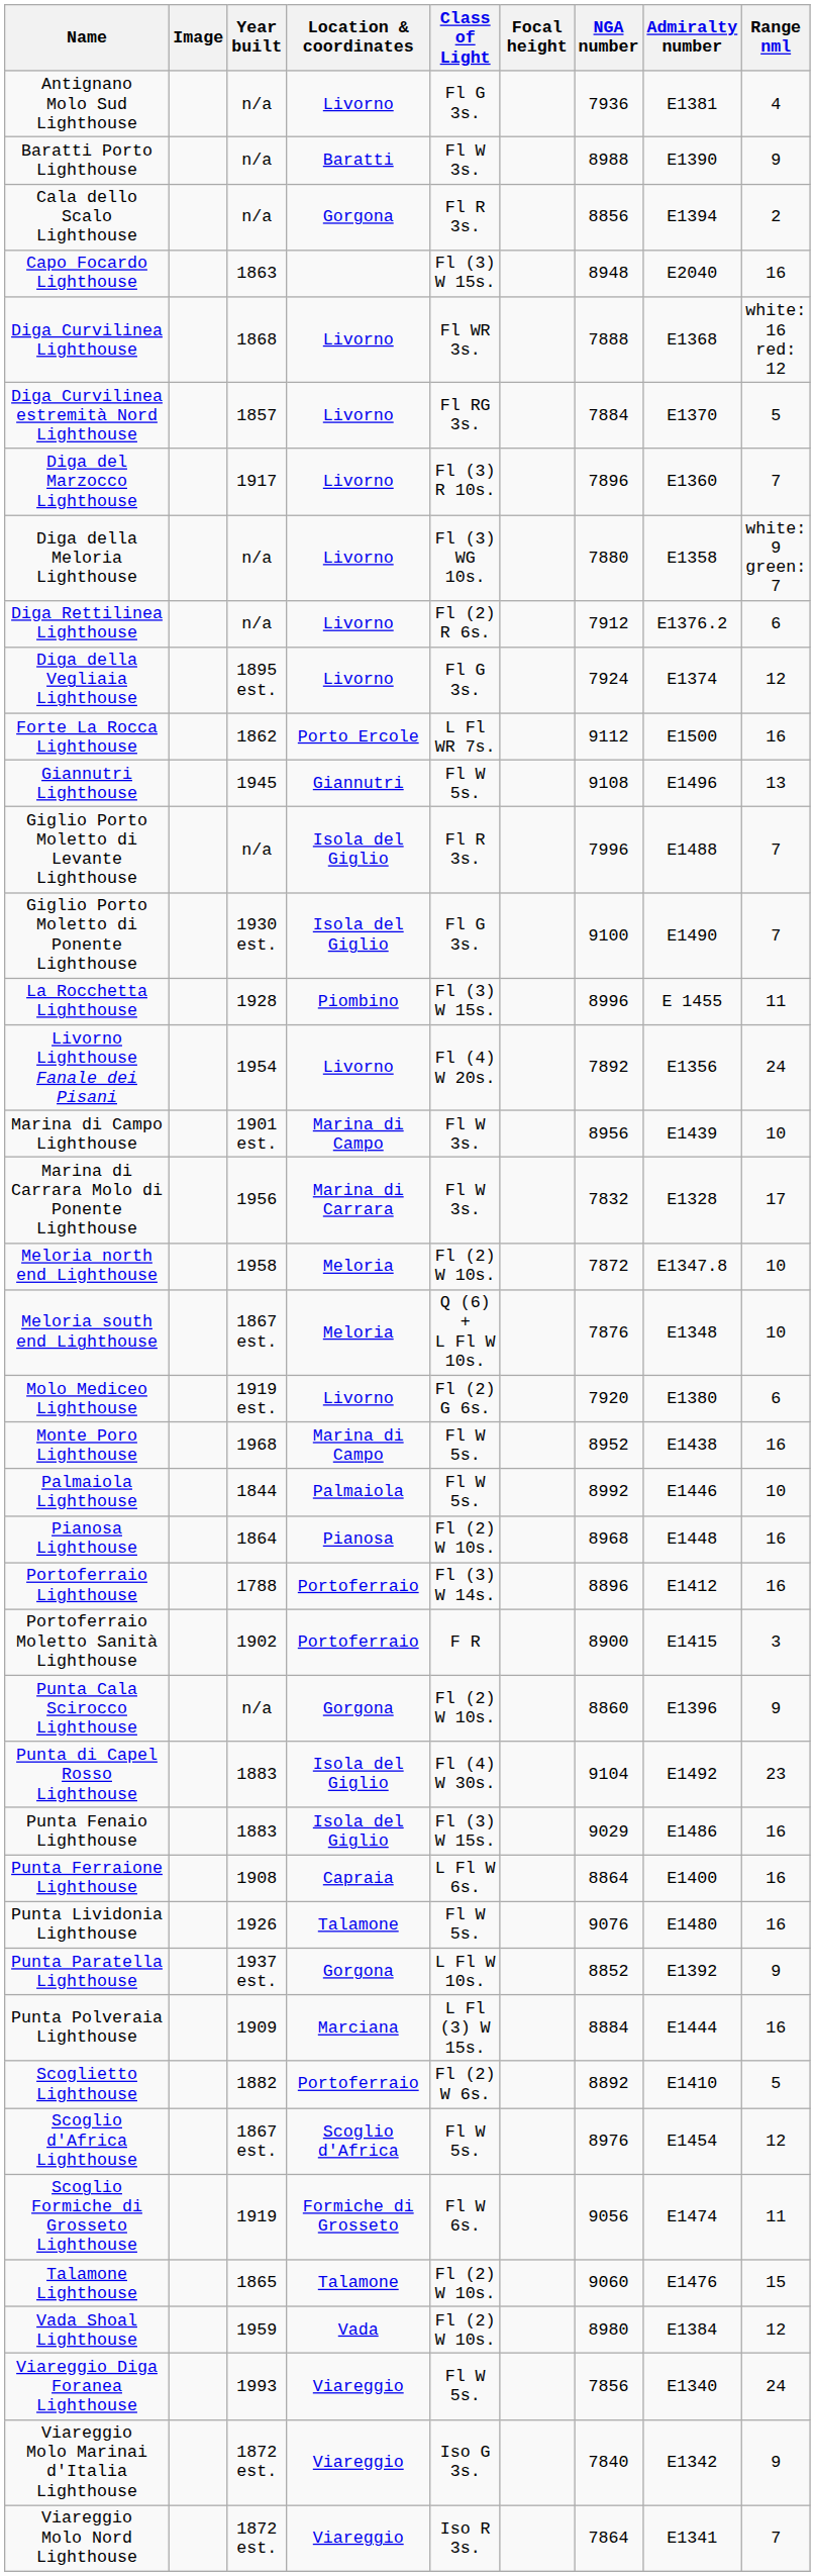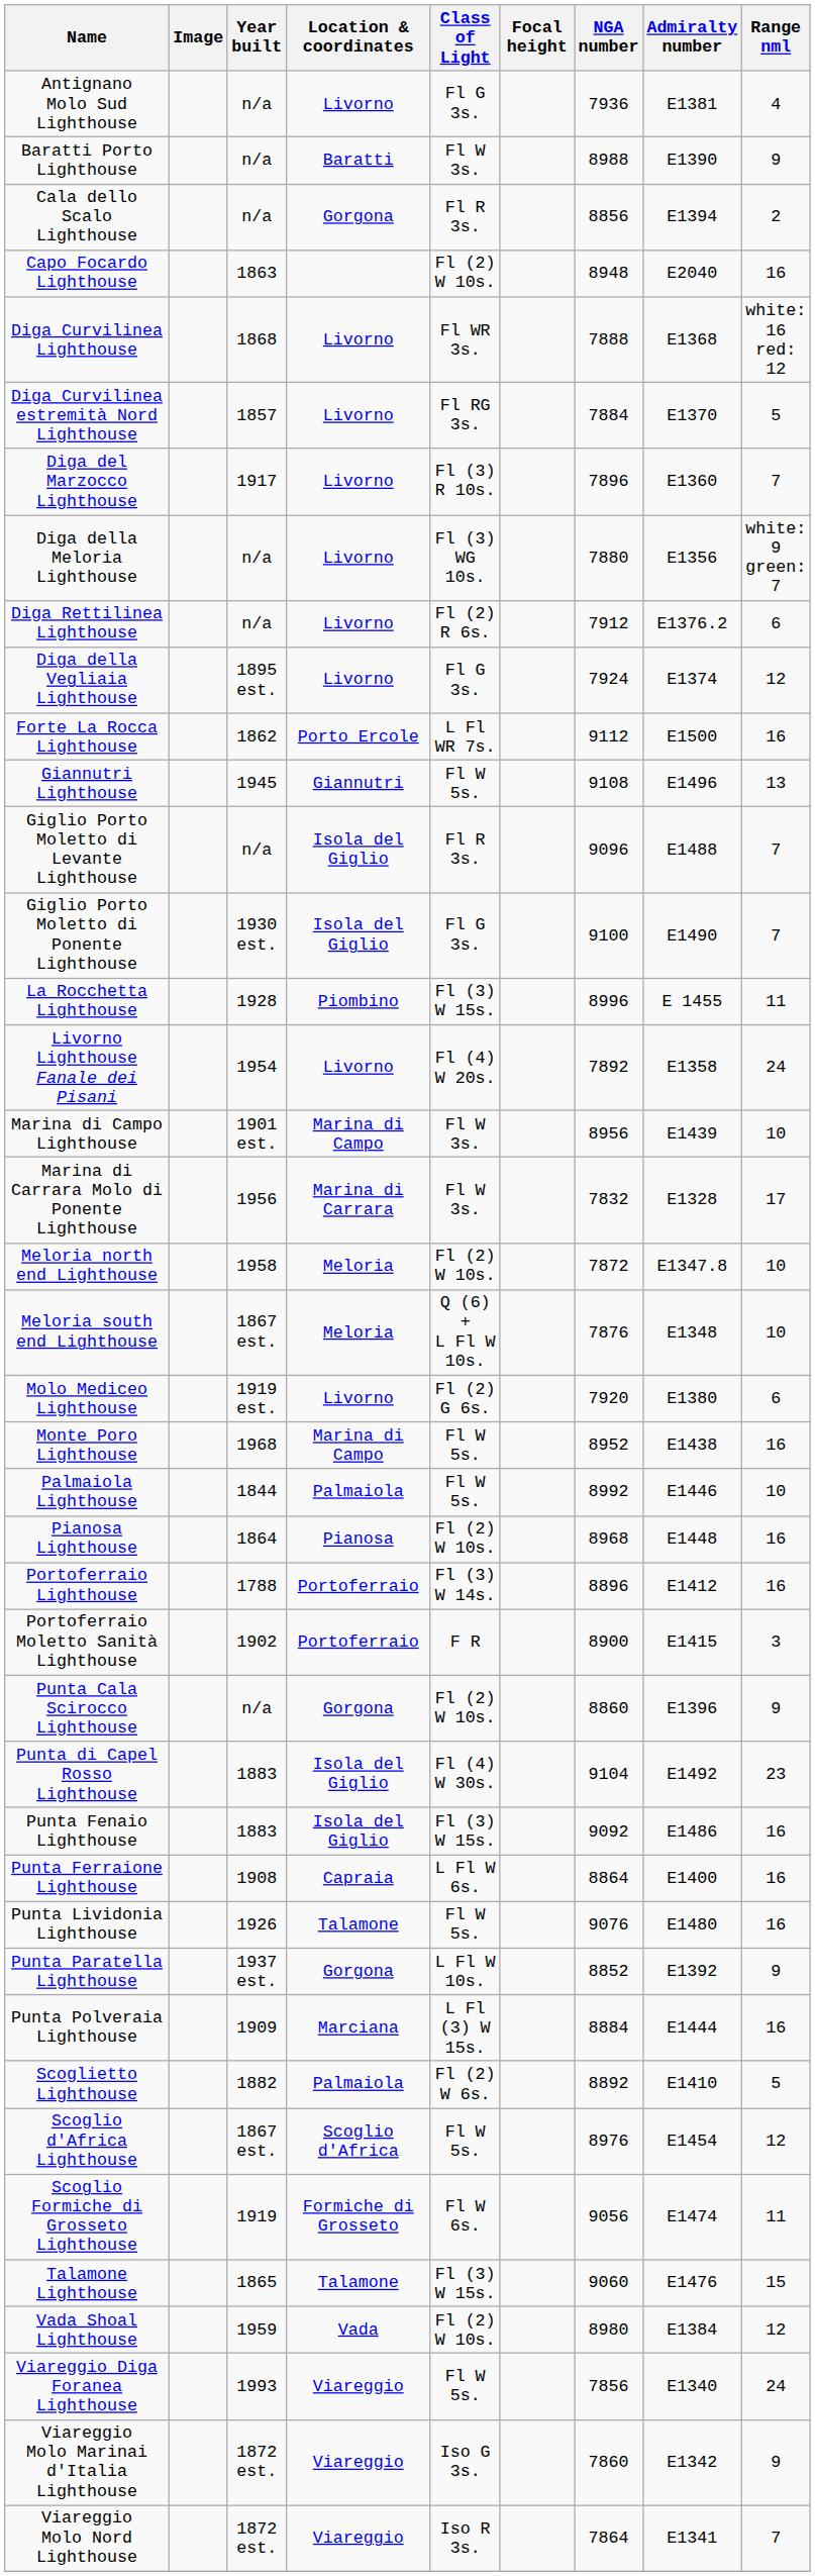 <table class="wikitable sortable" style="margin:auto;text-align:center">
 <tr>
 <th width="25%">Name</th>
 <th>Image</th>
 <th>Year<br>built</th>
 <th width="20%">Location &<br> coordinates</th>
 <th width="10%"><a href='#'>Class of Light</a></th>
 <th width="10%">Focal<br>height</th>
 <th><a href='#'>NGA</a><br>number</th>
 <th><a href='#'>Admiralty</a><br>number</th>
 <th>Range<br><a href='#'>nml</a></th>
 </tr>
 <tr>
 <td>Antignano<br>Molo Sud Lighthouse</td>
 <td></td>
 <td>n/a</td>
 <td><a href='#'>Livorno</a><br> </td>
 <td>Fl G 3s.</td>
 <td></td>
 <td>7936</td>
 <td>E1381</td>
 <td>4</td>
 </tr>
 <tr>
 <td>Baratti Porto Lighthouse</td>
 <td></td>
 <td>n/a</td>
 <td><a href='#'>Baratti</a><br> </td>
 <td>Fl W 3s.</td>
 <td></td>
 <td>8988</td>
 <td>E1390</td>
 <td>9</td>
 </tr>
 <tr>
 <td>Cala dello Scalo Lighthouse</td>
 <td></td>
 <td>n/a</td>
 <td><a href='#'>Gorgona</a><br> </td>
 <td>Fl R 3s.</td>
 <td></td>
 <td>8856</td>
 <td>E1394</td>
 <td>2</td>
 </tr>
 <tr>
 <td><a href='#'>Capo Focardo Lighthouse</a></td>
 <td></td>
 <td>1863</td>
 <td><br></td>
-<td>Fl (3) W 15s.</td>
+<td>Fl (2) W 10s.</td>
 <td></td>
 <td>8948</td>
 <td>E2040</td>
 <td>16</td>
 </tr>
 <tr>
 <td><a href='#'>Diga Curvilinea Lighthouse</a></td>
 <td></td>
 <td>1868</td>
 <td><a href='#'>Livorno</a><br></td>
 <td>Fl WR 3s.</td>
 <td></td>
 <td>7888</td>
 <td>E1368</td>
 <td>white: 16<br>red: 12</td>
 </tr>
 <tr>
 <td><a href='#'>Diga Curvilinea estremità Nord Lighthouse</a></td>
 <td></td>
 <td>1857</td>
 <td><a href='#'>Livorno</a><br></td>
 <td>Fl RG 3s.</td>
 <td></td>
 <td>7884</td>
 <td>E1370</td>
 <td>5</td>
 </tr>
 <tr>
 <td><a href='#'>Diga del Marzocco Lighthouse</a></td>
 <td></td>
 <td>1917</td>
 <td><a href='#'>Livorno</a><br></td>
 <td>Fl (3) R 10s.</td>
 <td></td>
 <td>7896</td>
 <td>E1360</td>
 <td>7</td>
 </tr>
 <tr>
 <td>Diga della Meloria Lighthouse</td>
 <td></td>
 <td>n/a</td>
 <td><a href='#'>Livorno</a><br> </td>
 <td>Fl (3) WG 10s.</td>
 <td></td>
 <td>7880</td>
-<td>E1358</td>
+<td>E1356</td>
 <td>white: 9<br>green: 7</td>
 </tr>
 <tr>
 <td><a href='#'>Diga Rettilinea Lighthouse</a></td>
 <td></td>
 <td>n/a</td>
 <td><a href='#'>Livorno</a><br></td>
 <td>Fl (2) R 6s.</td>
 <td></td>
 <td>7912</td>
 <td>E1376.2</td>
 <td>6</td>
 </tr>
 <tr>
 <td><a href='#'>Diga della Vegliaia Lighthouse</a></td>
 <td></td>
 <td>1895 est.</td>
 <td><a href='#'>Livorno</a><br></td>
 <td>Fl G 3s.</td>
 <td></td>
 <td>7924</td>
 <td>E1374</td>
 <td>12</td>
 </tr>
 <tr>
 <td><a href='#'>Forte La Rocca Lighthouse</a></td>
 <td></td>
 <td>1862</td>
 <td><a href='#'>Porto Ercole</a><br></td>
 <td>L Fl WR 7s.</td>
 <td></td>
 <td>9112</td>
 <td>E1500</td>
 <td>16</td>
 </tr>
 <tr>
 <td><a href='#'>Giannutri Lighthouse</a></td>
 <td></td>
 <td>1945</td>
 <td><a href='#'>Giannutri</a><br></td>
 <td>Fl W 5s.</td>
 <td></td>
 <td>9108</td>
 <td>E1496</td>
 <td>13</td>
 </tr>
 <tr>
 <td>Giglio Porto<br>Moletto di Levante Lighthouse</td>
 <td></td>
 <td>n/a</td>
 <td><a href='#'>Isola del Giglio</a><br></td>
 <td>Fl R 3s.</td>
 <td></td>
-<td>7996</td>
+<td>9096</td>
 <td>E1488</td>
 <td>7</td>
 </tr>
 <tr>
 <td>Giglio Porto<br>Moletto di Ponente Lighthouse</td>
 <td></td>
 <td>1930 est.</td>
 <td><a href='#'>Isola del Giglio</a><br></td>
 <td>Fl G 3s.</td>
 <td></td>
 <td>9100</td>
 <td>E1490</td>
 <td>7</td>
 </tr>
 <tr>
 <td><a href='#'>La Rocchetta Lighthouse</a></td>
 <td></td>
 <td>1928</td>
 <td><a href='#'>Piombino</a><br> </td>
 <td>Fl (3) W 15s.</td>
 <td></td>
 <td>8996</td>
 <td>E 1455</td>
 <td>11</td>
 </tr>
 <tr>
 <td><a href='#'>Livorno Lighthouse<br><em>Fanale dei Pisani</em></a></td>
 <td></td>
 <td>1954</td>
 <td><a href='#'>Livorno</a><br></td>
 <td>Fl (4) W 20s.</td>
 <td></td>
 <td>7892</td>
-<td>E1356</td>
+<td>E1358</td>
 <td>24</td>
 </tr>
 <tr>
 <td>Marina di Campo Lighthouse</td>
 <td></td>
 <td>1901 est.</td>
 <td><a href='#'>Marina di Campo</a><br></td>
 <td>Fl W 3s.</td>
 <td></td>
 <td>8956</td>
 <td>E1439</td>
 <td>10</td>
 </tr>
 <tr>
 <td>Marina di Carrara Molo di Ponente Lighthouse</td>
 <td></td>
 <td>1956</td>
 <td><a href='#'>Marina di Carrara</a><br></td>
 <td>Fl W 3s.</td>
 <td></td>
 <td>7832</td>
 <td>E1328</td>
 <td>17</td>
 </tr>
 <tr>
 <td><a href='#'>Meloria north end Lighthouse</a></td>
 <td></td>
 <td>1958</td>
 <td><a href='#'>Meloria</a><br></td>
 <td>Fl (2) W 10s.</td>
 <td></td>
 <td>7872</td>
 <td>E1347.8</td>
 <td>10</td>
 </tr>
 <tr>
 <td><a href='#'>Meloria south end Lighthouse</a></td>
 <td></td>
 <td>1867 est.</td>
 <td><a href='#'>Meloria</a><br></td>
 <td>Q (6) +<br>L Fl W 10s.</td>
 <td></td>
 <td>7876</td>
 <td>E1348</td>
 <td>10</td>
 </tr>
 <tr>
 <td><a href='#'>Molo Mediceo Lighthouse</a></td>
 <td></td>
 <td>1919 est.</td>
 <td><a href='#'>Livorno</a><br></td>
 <td>Fl (2) G 6s.</td>
 <td></td>
 <td>7920</td>
 <td>E1380</td>
 <td>6</td>
 </tr>
 <tr>
 <td><a href='#'>Monte Poro Lighthouse</a></td>
 <td></td>
 <td>1968</td>
 <td><a href='#'>Marina di Campo</a><br></td>
 <td>Fl W 5s.</td>
 <td></td>
 <td>8952</td>
 <td>E1438</td>
 <td>16</td>
 </tr>
 <tr>
 <td><a href='#'>Palmaiola Lighthouse</a></td>
 <td></td>
 <td>1844</td>
 <td><a href='#'>Palmaiola</a><br></td>
 <td>Fl W 5s.</td>
 <td></td>
 <td>8992</td>
 <td>E1446</td>
 <td>10</td>
 </tr>
 <tr>
 <td><a href='#'>Pianosa Lighthouse</a></td>
 <td></td>
 <td>1864</td>
 <td><a href='#'>Pianosa</a><br> </td>
 <td>Fl (2) W 10s.</td>
 <td></td>
 <td>8968</td>
 <td>E1448</td>
 <td>16</td>
 </tr>
 <tr>
 <td><a href='#'>Portoferraio Lighthouse</a></td>
 <td></td>
 <td>1788</td>
 <td><a href='#'>Portoferraio</a><br> </td>
 <td>Fl (3) W 14s.</td>
 <td></td>
 <td>8896</td>
 <td>E1412</td>
 <td>16</td>
 </tr>
 <tr>
 <td>Portoferraio<br>Moletto Sanità Lighthouse</td>
 <td></td>
 <td>1902</td>
 <td><a href='#'>Portoferraio</a><br></td>
 <td>F R</td>
 <td></td>
 <td>8900</td>
 <td>E1415</td>
 <td>3</td>
 </tr>
 <tr>
 <td><a href='#'>Punta Cala Scirocco Lighthouse</a></td>
 <td></td>
 <td>n/a</td>
 <td><a href='#'>Gorgona</a><br></td>
 <td>Fl (2) W 10s.</td>
 <td></td>
 <td>8860</td>
 <td>E1396</td>
 <td>9</td>
 </tr>
 <tr>
 <td><a href='#'>Punta di Capel Rosso Lighthouse</a></td>
 <td></td>
 <td>1883</td>
 <td><a href='#'>Isola del Giglio</a><br></td>
 <td>Fl (4) W 30s.</td>
 <td></td>
 <td>9104</td>
 <td>E1492</td>
 <td>23</td>
 </tr>
 <tr>
 <td>Punta Fenaio Lighthouse</td>
 <td> </td>
 <td>1883</td>
 <td><a href='#'>Isola del Giglio</a><br></td>
 <td>Fl (3) W 15s.</td>
 <td></td>
-<td>9029</td>
+<td>9092</td>
 <td>E1486</td>
 <td>16</td>
 </tr>
 <tr>
 <td><a href='#'>Punta Ferraione Lighthouse</a></td>
 <td></td>
 <td>1908</td>
 <td><a href='#'>Capraia</a><br></td>
 <td>L Fl W 6s.</td>
 <td></td>
 <td>8864</td>
 <td>E1400</td>
 <td>16</td>
 </tr>
 <tr>
 <td>Punta Lividonia Lighthouse</td>
 <td> </td>
 <td>1926</td>
 <td><a href='#'>Talamone</a><br></td>
 <td>Fl W 5s.</td>
 <td></td>
 <td>9076</td>
 <td>E1480</td>
 <td>16</td>
 </tr>
 <tr>
 <td><a href='#'>Punta Paratella Lighthouse</a></td>
 <td></td>
 <td>1937 est.</td>
 <td><a href='#'>Gorgona</a><br></td>
 <td>L Fl W 10s.</td>
 <td></td>
 <td>8852</td>
 <td>E1392</td>
 <td>9</td>
 </tr>
 <tr>
 <td>Punta Polveraia Lighthouse</td>
 <td> </td>
 <td>1909</td>
 <td><a href='#'>Marciana</a><br></td>
 <td>L Fl (3) W 15s.</td>
 <td></td>
 <td>8884</td>
 <td>E1444</td>
 <td>16</td>
 </tr>
 <tr>
 <td><a href='#'>Scoglietto Lighthouse</a></td>
 <td></td>
 <td>1882</td>
-<td><a href='#'>Portoferraio</a><br></td>
+<td><a href='#'>Palmaiola</a><br></td>
 <td>Fl (2) W 6s.</td>
 <td></td>
 <td>8892</td>
 <td>E1410</td>
 <td>5</td>
 </tr>
 <tr>
 <td><a href='#'>Scoglio d'Africa Lighthouse</a></td>
 <td> </td>
 <td>1867 est.</td>
 <td><a href='#'>Scoglio d'Africa</a><br></td>
 <td>Fl W 5s.</td>
 <td></td>
 <td>8976</td>
 <td>E1454</td>
 <td>12</td>
 </tr>
 <tr>
 <td><a href='#'>Scoglio Formiche di Grosseto Lighthouse</a></td>
 <td></td>
 <td>1919</td>
 <td><a href='#'>Formiche di Grosseto</a><br> </td>
 <td>Fl W 6s.</td>
 <td></td>
 <td>9056</td>
 <td>E1474</td>
 <td>11</td>
 </tr>
 <tr>
 <td><a href='#'>Talamone Lighthouse</a></td>
 <td></td>
 <td>1865</td>
 <td><a href='#'>Talamone</a><br></td>
-<td>Fl (2) W 10s.</td>
+<td>Fl (3) W 15s.</td>
 <td></td>
 <td>9060</td>
 <td>E1476</td>
 <td>15</td>
 </tr>
 <tr>
 <td><a href='#'>Vada Shoal Lighthouse</a></td>
 <td></td>
 <td>1959</td>
 <td><a href='#'>Vada</a><br> </td>
 <td>Fl (2) W 10s.</td>
 <td></td>
 <td>8980</td>
 <td>E1384</td>
 <td>12</td>
 </tr>
 <tr>
 <td><a href='#'>Viareggio Diga Foranea Lighthouse</a></td>
 <td></td>
 <td>1993</td>
 <td><a href='#'>Viareggio</a><br></td>
 <td>Fl W 5s.</td>
 <td></td>
 <td>7856</td>
 <td>E1340</td>
 <td>24</td>
 </tr>
 <tr>
 <td>Viareggio<br>Molo Marinai d'Italia Lighthouse</td>
 <td></td>
 <td>1872 est.</td>
 <td><a href='#'>Viareggio</a><br></td>
 <td>Iso G 3s.</td>
 <td></td>
-<td>7840</td>
+<td>7860</td>
 <td>E1342</td>
 <td>9</td>
 </tr>
 <tr>
 <td>Viareggio<br>Molo Nord Lighthouse</td>
 <td></td>
 <td>1872 est.</td>
 <td><a href='#'>Viareggio</a><br></td>
 <td>Iso R 3s.</td>
 <td></td>
 <td>7864</td>
 <td>E1341</td>
 <td>7</td>
 </tr>
 <tr>
 </tr>
 </table>
